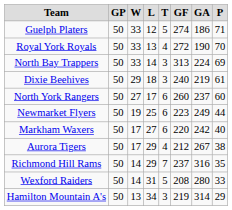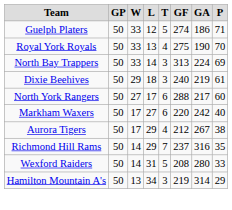 <table class="wikitable">
 <tr align="center"  bgcolor="#dddddd">
 <td><strong>Team</strong></td>
 <td><strong>GP</strong></td>
 <td><strong>W</strong></td>
 <td><strong>L</strong></td>
 <td><strong>T</strong></td>
 <td><strong>GF</strong></td>
 <td><strong>GA</strong></td>
 <td><strong>P</strong></td>
 </tr>
 <tr align="center">
 <td><a href='#'>Guelph Platers</a></td>
 <td>50</td>
 <td>33</td>
 <td>12</td>
 <td>5</td>
 <td>274</td>
 <td>186</td>
 <td>71</td>
 </tr>
 <tr align="center">
 <td><a href='#'>Royal York Royals</a></td>
 <td>50</td>
 <td>33</td>
 <td>13</td>
 <td>4</td>
-<td>272</td>
+<td>275</td>
 <td>190</td>
 <td>70</td>
 </tr>
 <tr align="center">
 <td><a href='#'>North Bay Trappers</a></td>
 <td>50</td>
 <td>33</td>
 <td>14</td>
 <td>3</td>
 <td>313</td>
 <td>224</td>
 <td>69</td>
 </tr>
 <tr align="center">
 <td><a href='#'>Dixie Beehives</a></td>
 <td>50</td>
 <td>29</td>
 <td>18</td>
 <td>3</td>
 <td>240</td>
 <td>219</td>
 <td>61</td>
 </tr>
 <tr align="center">
 <td><a href='#'>North York Rangers</a></td>
 <td>50</td>
 <td>27</td>
 <td>17</td>
 <td>6</td>
-<td>260</td>
-<td>237</td>
+<td>288</td>
+<td>217</td>
 <td>60</td>
-</tr>
-<tr align="center">
-<td><a href='#'>Newmarket Flyers</a></td>
-<td>50</td>
-<td>19</td>
-<td>25</td>
-<td>6</td>
-<td>223</td>
-<td>249</td>
-<td>44</td>
 </tr>
 <tr align="center">
 <td><a href='#'>Markham Waxers</a></td>
 <td>50</td>
 <td>17</td>
 <td>27</td>
 <td>6</td>
 <td>220</td>
 <td>242</td>
 <td>40</td>
 </tr>
 <tr align="center">
 <td><a href='#'>Aurora Tigers</a></td>
 <td>50</td>
 <td>17</td>
 <td>29</td>
 <td>4</td>
 <td>212</td>
 <td>267</td>
 <td>38</td>
 </tr>
 <tr align="center">
 <td><a href='#'>Richmond Hill Rams</a></td>
 <td>50</td>
 <td>14</td>
 <td>29</td>
 <td>7</td>
 <td>237</td>
 <td>316</td>
 <td>35</td>
 </tr>
 <tr align="center">
 <td><a href='#'>Wexford Raiders</a></td>
 <td>50</td>
 <td>14</td>
 <td>31</td>
 <td>5</td>
 <td>208</td>
 <td>280</td>
 <td>33</td>
 </tr>
 <tr align="center">
 <td><a href='#'>Hamilton Mountain A's</a></td>
 <td>50</td>
 <td>13</td>
 <td>34</td>
 <td>3</td>
 <td>219</td>
 <td>314</td>
 <td>29</td>
 </tr>
 </table>
